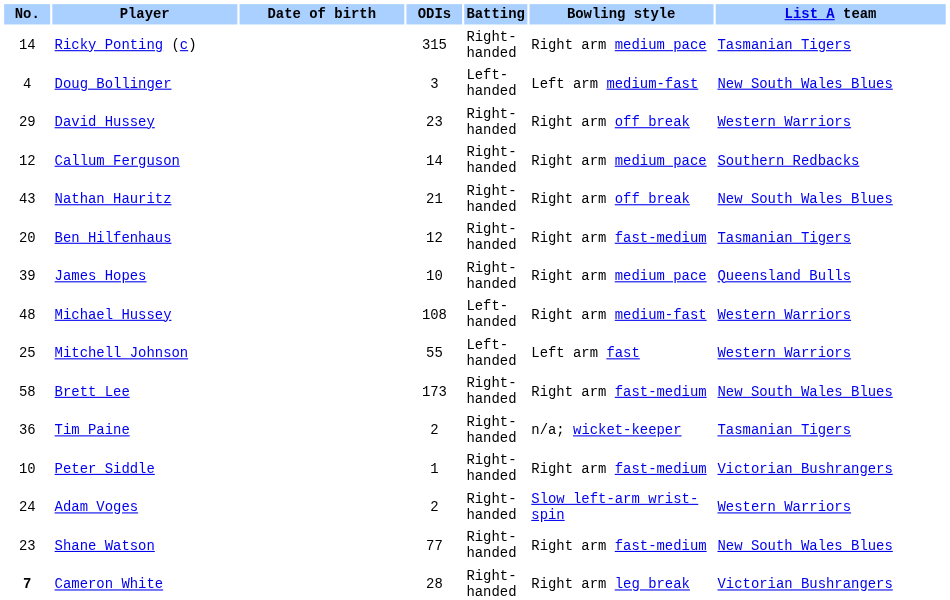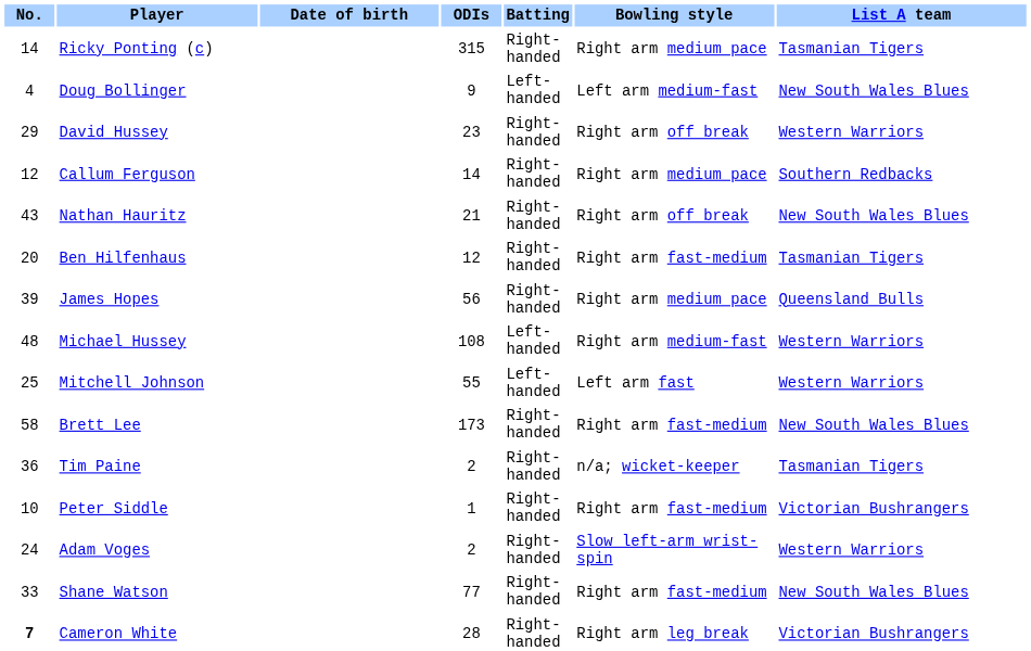 <table border="0" cellspacing="2" cellpadding="2" style="width:100%;">
 <tr style="background:#aad0ff;">
 <th width=5%>No.</th>
 <th width="20%">Player</th>
 <th width=18%>Date of birth</th>
 <th width=6%>ODIs</th>
 <th width=6%>Batting</th>
 <th width=20%>Bowling style</th>
 <th width=25%><a href='#'>List A</a> team</th>
 </tr>
 <tr>
 <td style="text-align:center">14</td>
 <td><a href='#'>Ricky Ponting</a> (<a href='#'>c</a>)</td>
 <td></td>
 <td style="text-align:center">315</td>
 <td>Right-handed</td>
 <td>Right arm <a href='#'>medium pace</a></td>
 <td> <a href='#'>Tasmanian Tigers</a></td>
 </tr>
 <tr>
 <td style="text-align:center">4</td>
 <td><a href='#'>Doug Bollinger</a></td>
 <td></td>
-<td style="text-align:center">3</td>
+<td style="text-align:center">9</td>
 <td>Left-handed</td>
 <td>Left arm <a href='#'>medium-fast</a></td>
 <td> <a href='#'>New South Wales Blues</a></td>
 </tr>
 <tr>
 <td style="text-align:center">29</td>
 <td><a href='#'>David Hussey</a></td>
 <td></td>
 <td style="text-align:center">23</td>
 <td>Right-handed</td>
 <td>Right arm <a href='#'>off break</a></td>
 <td> <a href='#'>Western Warriors</a></td>
 </tr>
 <tr>
 <td style="text-align:center">12</td>
 <td><a href='#'>Callum Ferguson</a></td>
 <td></td>
 <td style="text-align:center">14</td>
 <td>Right-handed</td>
 <td>Right arm <a href='#'>medium pace</a></td>
 <td> <a href='#'>Southern Redbacks</a></td>
 </tr>
 <tr>
 <td style="text-align:center">43</td>
 <td><a href='#'>Nathan Hauritz</a></td>
 <td></td>
 <td style="text-align:center">21</td>
 <td>Right-handed</td>
 <td>Right arm <a href='#'>off break</a></td>
 <td> <a href='#'>New South Wales Blues</a></td>
 </tr>
 <tr>
 <td style="text-align:center">20</td>
 <td><a href='#'>Ben Hilfenhaus</a></td>
 <td></td>
 <td style="text-align:center">12</td>
 <td>Right-handed</td>
 <td>Right arm <a href='#'>fast-medium</a></td>
 <td> <a href='#'>Tasmanian Tigers</a></td>
 </tr>
 <tr>
 <td style="text-align:center">39</td>
 <td><a href='#'>James Hopes</a></td>
 <td></td>
-<td style="text-align:center">10</td>
+<td style="text-align:center">56</td>
 <td>Right-handed</td>
 <td>Right arm <a href='#'>medium pace</a></td>
 <td> <a href='#'>Queensland Bulls</a></td>
 </tr>
 <tr>
 <td style="text-align:center">48</td>
 <td><a href='#'>Michael Hussey</a></td>
 <td></td>
 <td style="text-align:center">108</td>
 <td>Left-handed</td>
 <td>Right arm <a href='#'>medium-fast</a></td>
 <td> <a href='#'>Western Warriors</a></td>
 </tr>
 <tr>
 <td style="text-align:center">25</td>
 <td><a href='#'>Mitchell Johnson</a></td>
 <td></td>
 <td style="text-align:center">55</td>
 <td>Left-handed</td>
 <td>Left arm <a href='#'>fast</a></td>
 <td> <a href='#'>Western Warriors</a></td>
 </tr>
 <tr>
 <td style="text-align:center">58</td>
 <td><a href='#'>Brett Lee</a></td>
 <td></td>
 <td style="text-align:center">173</td>
 <td>Right-handed</td>
 <td>Right arm <a href='#'>fast-medium</a></td>
 <td> <a href='#'>New South Wales Blues</a></td>
 </tr>
 <tr>
 <td style="text-align:center">36</td>
 <td><a href='#'>Tim Paine</a></td>
 <td></td>
 <td style="text-align:center">2</td>
 <td>Right-handed</td>
 <td>n/a; <a href='#'>wicket-keeper</a></td>
 <td> <a href='#'>Tasmanian Tigers</a></td>
 </tr>
 <tr>
 <td style="text-align:center">10</td>
 <td><a href='#'>Peter Siddle</a></td>
 <td></td>
 <td style="text-align:center">1</td>
 <td>Right-handed</td>
 <td>Right arm <a href='#'>fast-medium</a></td>
 <td> <a href='#'>Victorian Bushrangers</a></td>
 </tr>
 <tr>
 <td style="text-align:center">24</td>
 <td><a href='#'>Adam Voges</a></td>
 <td></td>
 <td style="text-align:center">2</td>
 <td>Right-handed</td>
 <td><a href='#'>Slow left-arm wrist-spin</a></td>
 <td> <a href='#'>Western Warriors</a></td>
 </tr>
 <tr>
-<td style="text-align:center">23</td>
+<td style="text-align:center">33</td>
 <td><a href='#'>Shane Watson</a></td>
 <td></td>
 <td style="text-align:center">77</td>
 <td>Right-handed</td>
 <td>Right arm <a href='#'>fast-medium</a></td>
 <td> <a href='#'>New South Wales Blues</a></td>
 </tr>
 <tr>
 <td style="text-align:center"><strong>7</strong></td>
 <td><a href='#'>Cameron White</a></td>
 <td></td>
 <td style="text-align:center">28</td>
 <td>Right-handed</td>
 <td>Right arm <a href='#'>leg break</a></td>
 <td> <a href='#'>Victorian Bushrangers</a></td>
 </tr>
 </table>
